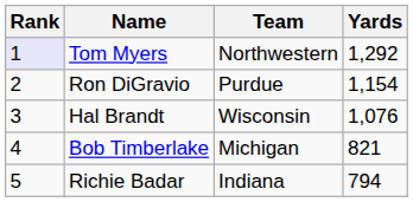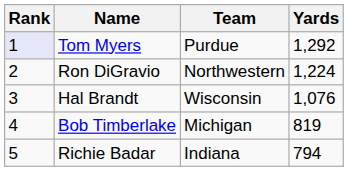 <table class="wikitable" style="font-size: 90%">
 <tr>
 <th>Rank</th>
 <th>Name</th>
 <th>Team</th>
 <th>Yards</th>
 </tr>
 <tr>
 <td style="background: lavender;">1</td>
 <td><a href='#'>Tom Myers</a></td>
-<td>Northwestern</td>
+<td>Purdue</td>
 <td>1,292</td>
 </tr>
 <tr>
 <td>2</td>
 <td>Ron DiGravio</td>
-<td>Purdue</td>
-<td>1,154</td>
+<td>Northwestern</td>
+<td>1,224</td>
 </tr>
 <tr>
 <td>3</td>
 <td>Hal Brandt</td>
 <td>Wisconsin</td>
 <td>1,076</td>
 </tr>
 <tr>
 <td>4</td>
 <td><a href='#'>Bob Timberlake</a></td>
 <td>Michigan</td>
-<td>821</td>
+<td>819</td>
 </tr>
 <tr>
 <td>5</td>
 <td>Richie Badar</td>
 <td>Indiana</td>
 <td>794</td>
 </tr>
 </table>
